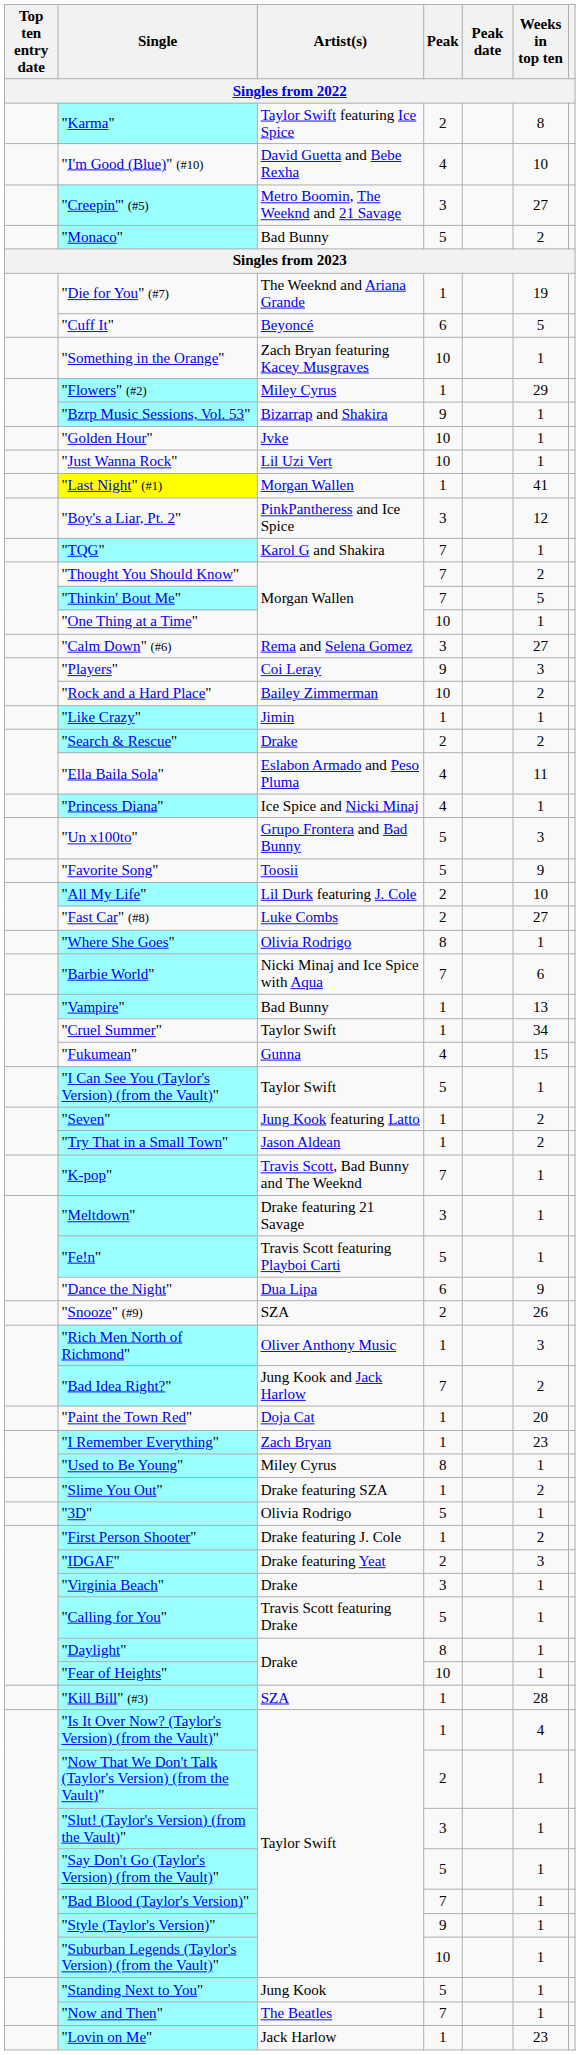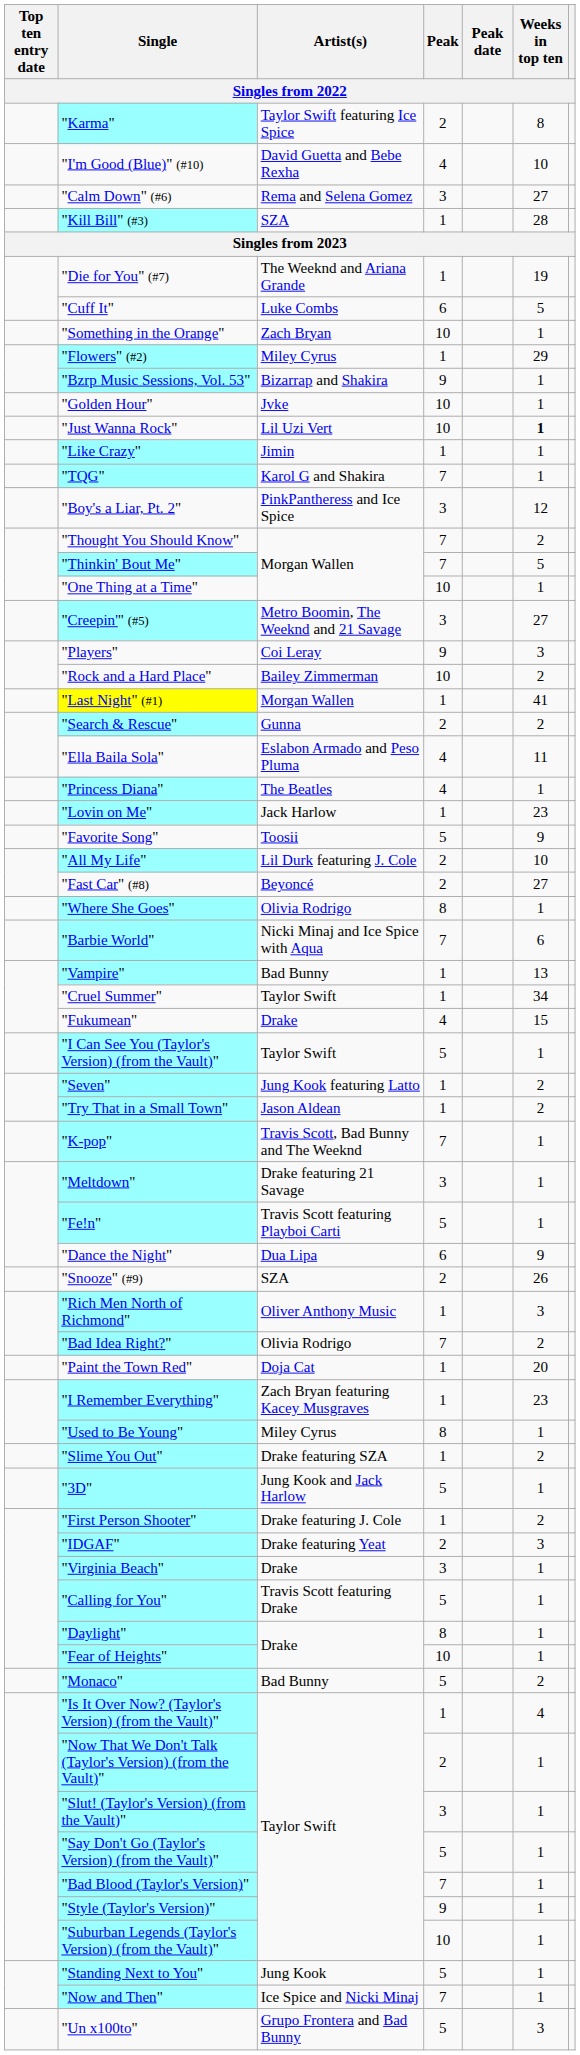 <table class="wikitable sortable">
 <tr>
 <th>Top ten<br>entry date</th>
 <th>Single</th>
 <th>Artist(s)</th>
 <th data-sort-type="number">Peak</th>
 <th>Peak date</th>
 <th data-sort-type="number">Weeks in<br>top ten</th>
 <th></th>
 </tr>
 <tr>
 <th colspan=7><a href='#'>Singles from 2022</a></th>
 </tr>
 <tr>
 <td></td>
 <td style= "background:#9ff;">"<a href='#'>Karma</a>" </td>
 <td><a href='#'>Taylor Swift</a> featuring <a href='#'>Ice Spice</a></td>
 <td style="text-align:center;">2</td>
 <td></td>
 <td style="text-align:center;">8</td>
 <td style="text-align:center;"></td>
 </tr>
 <tr>
 <td></td>
 <td>"<a href='#'>I'm Good (Blue)</a>" <small>(#10)</small></td>
 <td><a href='#'>David Guetta</a> and <a href='#'>Bebe Rexha</a></td>
 <td style="text-align:center;">4</td>
 <td></td>
 <td style="text-align:center;">10</td>
 <td style="text-align:center;"></td>
 </tr>
 <tr>
 <td></td>
-<td style= "background:#9ff;">"<a href='#'>Creepin'</a>"  <small>(#5)</small></td>
-<td><a href='#'>Metro Boomin</a>, <a href='#'>The Weeknd</a> and <a href='#'>21 Savage</a></td>
+<td>"<a href='#'>Calm Down</a>" <small>(#6)</small></td>
+<td><a href='#'>Rema</a> and <a href='#'>Selena Gomez</a></td>
 <td style="text-align:center;">3</td>
 <td></td>
 <td style="text-align:center;">27</td>
 <td style="text-align:center;"></td>
 </tr>
 <tr>
 <td></td>
-<td style= "background:#9ff;">"<a href='#'>Monaco</a>" </td>
-<td>Bad Bunny</td>
-<td style="text-align:center;">5</td>
+<td style= "background:#9ff;">"<a href='#'>Kill Bill</a>"  <small>(#3)</small></td>
+<td><a href='#'>SZA</a></td>
+<td style="text-align:center;">1</td>
 <td></td>
-<td style="text-align:center;">2</td>
+<td style="text-align:center;">28</td>
 <td style="text-align:center;"></td>
 </tr>
 <tr>
 <th colspan=7>Singles from 2023</th>
 </tr>
 <tr>
 <td rowspan="2"></td>
 <td>"<a href='#'>Die for You</a>" <small>(#7)</small></td>
 <td>The Weeknd and <a href='#'>Ariana Grande</a></td>
 <td style="text-align:center;">1</td>
 <td></td>
 <td style="text-align:center;">19</td>
 <td style="text-align:center;"></td>
 </tr>
 <tr>
 <td>"<a href='#'>Cuff It</a>"</td>
-<td><a href='#'>Beyoncé</a></td>
+<td><a href='#'>Luke Combs</a></td>
 <td style="text-align:center;">6</td>
 <td></td>
 <td style="text-align:center;">5</td>
 <td style="text-align:center;"></td>
 </tr>
 <tr>
 <td></td>
 <td>"<a href='#'>Something in the Orange</a>"</td>
-<td>Zach Bryan featuring <a href='#'>Kacey Musgraves</a></td>
+<td><a href='#'>Zach Bryan</a></td>
 <td style="text-align:center;">10</td>
 <td></td>
 <td style="text-align:center;">1</td>
 <td style="text-align:center;"></td>
 </tr>
 <tr>
 <td rowspan="2"></td>
 <td style= "background:#9ff;">"<a href='#'>Flowers</a>"  <small>(#2)</small></td>
 <td><a href='#'>Miley Cyrus</a></td>
 <td style="text-align:center;">1</td>
 <td></td>
 <td style="text-align:center;">29</td>
 <td style="text-align:center;"></td>
 </tr>
 <tr>
 <td style= "background:#9ff;">"<a href='#'>Bzrp Music Sessions, Vol. 53</a>" </td>
 <td><a href='#'>Bizarrap</a> and <a href='#'>Shakira</a></td>
 <td style="text-align:center;">9</td>
 <td></td>
 <td style="text-align:center;">1</td>
 <td style="text-align:center;"></td>
 </tr>
 <tr>
 <td></td>
 <td>"<a href='#'>Golden Hour</a>"</td>
 <td><a href='#'>Jvke</a></td>
 <td style="text-align:center;">10</td>
 <td></td>
 <td style="text-align:center;">1</td>
 <td style="text-align:center;"></td>
 </tr>
 <tr>
 <td></td>
 <td>"<a href='#'>Just Wanna Rock</a>"</td>
 <td><a href='#'>Lil Uzi Vert</a></td>
 <td style="text-align:center;">10</td>
 <td></td>
+<td style="text-align:center;"><strong>1</strong></td>
+<td style="text-align:center;"></td>
+</tr>
+<tr>
+<td></td>
+<td style= "background:#9ff;">"<a href='#'>Like Crazy</a>" </td>
+<td><a href='#'>Jimin</a></td>
+<td style="text-align:center;">1</td>
+<td></td>
 <td style="text-align:center;">1</td>
 <td style="text-align:center;"></td>
 </tr>
 <tr>
 <td></td>
-<td style= "background:#FFFF00;">"<a href='#'>Last Night</a>"  <small>(#1)</small></td>
-<td><a href='#'>Morgan Wallen</a></td>
+<td style= "background:#9ff;">"<a href='#'>TQG</a>" </td>
+<td><a href='#'>Karol G</a> and Shakira</td>
+<td style="text-align:center;">7</td>
+<td></td>
 <td style="text-align:center;">1</td>
-<td></td>
-<td style="text-align:center;">41</td>
 <td style="text-align:center;"></td>
 </tr>
 <tr>
 <td></td>
 <td>"<a href='#'>Boy's a Liar, Pt. 2</a>"</td>
 <td><a href='#'>PinkPantheress</a> and Ice Spice</td>
 <td style="text-align:center;">3</td>
 <td></td>
 <td style="text-align:center;">12</td>
-<td style="text-align:center;"></td>
-</tr>
-<tr>
-<td></td>
-<td style= "background:#9ff;">"<a href='#'>TQG</a>" </td>
-<td><a href='#'>Karol G</a> and Shakira</td>
-<td style="text-align:center;">7</td>
-<td></td>
-<td style="text-align:center;">1</td>
 <td style="text-align:center;"></td>
 </tr>
 <tr>
 <td rowspan="3"></td>
 <td>"<a href='#'>Thought You Should Know</a>"</td>
 <td rowspan="3">Morgan Wallen</td>
 <td style="text-align:center;">7</td>
 <td></td>
 <td style="text-align:center;">2</td>
 <td style="text-align:center;"></td>
 </tr>
 <tr>
 <td style= "background:#9ff;">"<a href='#'>Thinkin' Bout Me</a>" </td>
 <td style="text-align:center;">7</td>
 <td></td>
 <td style="text-align:center;">5</td>
 <td style="text-align:center;"></td>
 </tr>
 <tr>
 <td>"<a href='#'>One Thing at a Time</a>"</td>
 <td style="text-align:center;">10</td>
 <td></td>
 <td style="text-align:center;">1</td>
 <td style="text-align:center;"></td>
 </tr>
 <tr>
 <td></td>
-<td>"<a href='#'>Calm Down</a>" <small>(#6)</small></td>
-<td><a href='#'>Rema</a> and <a href='#'>Selena Gomez</a></td>
+<td style= "background:#9ff;">"<a href='#'>Creepin'</a>"  <small>(#5)</small></td>
+<td><a href='#'>Metro Boomin</a>, <a href='#'>The Weeknd</a> and <a href='#'>21 Savage</a></td>
 <td style="text-align:center;">3</td>
 <td></td>
 <td style="text-align:center;">27</td>
 <td style="text-align:center;"></td>
 </tr>
 <tr>
 <td rowspan="2"></td>
 <td>"<a href='#'>Players</a>"</td>
 <td><a href='#'>Coi Leray</a></td>
 <td style="text-align:center;">9</td>
 <td></td>
 <td style="text-align:center;">3</td>
 <td style="text-align:center;"></td>
 </tr>
 <tr>
 <td>"<a href='#'>Rock and a Hard Place</a>"</td>
 <td><a href='#'>Bailey Zimmerman</a></td>
 <td style="text-align:center;">10</td>
 <td></td>
 <td style="text-align:center;">2</td>
 <td style="text-align:center;"></td>
 </tr>
 <tr>
 <td></td>
-<td style= "background:#9ff;">"<a href='#'>Like Crazy</a>" </td>
-<td><a href='#'>Jimin</a></td>
+<td style= "background:#FFFF00;">"<a href='#'>Last Night</a>"  <small>(#1)</small></td>
+<td><a href='#'>Morgan Wallen</a></td>
 <td style="text-align:center;">1</td>
 <td></td>
-<td style="text-align:center;">1</td>
+<td style="text-align:center;">41</td>
 <td style="text-align:center;"></td>
 </tr>
 <tr>
 <td rowspan="2"></td>
 <td style= "background:#9ff;">"<a href='#'>Search & Rescue</a>" </td>
-<td><a href='#'>Drake</a></td>
+<td><a href='#'>Gunna</a></td>
 <td style="text-align:center;">2</td>
 <td></td>
 <td style="text-align:center;">2</td>
 <td style="text-align:center;"></td>
 </tr>
 <tr>
 <td>"<a href='#'>Ella Baila Sola</a>"</td>
 <td><a href='#'>Eslabon Armado</a> and <a href='#'>Peso Pluma</a></td>
 <td style="text-align:center;">4</td>
 <td></td>
 <td style="text-align:center;">11</td>
 <td style="text-align:center;"></td>
 </tr>
 <tr>
 <td></td>
 <td style= "background:#9ff;">"<a href='#'>Princess Diana</a>" </td>
-<td>Ice Spice and <a href='#'>Nicki Minaj</a></td>
+<td><a href='#'>The Beatles</a></td>
 <td style="text-align:center;">4</td>
 <td></td>
 <td style="text-align:center;">1</td>
 <td style="text-align:center;"></td>
 </tr>
 <tr>
 <td></td>
-<td>"<a href='#'>Un x100to</a>"</td>
-<td><a href='#'>Grupo Frontera</a> and <a href='#'>Bad Bunny</a></td>
-<td style="text-align:center;">5</td>
+<td style= "background:#9ff;">"<a href='#'>Lovin on Me</a>" </td>
+<td>Jack Harlow</td>
+<td style="text-align:center;">1</td>
 <td></td>
-<td style="text-align:center;">3</td>
+<td style="text-align:center;">23</td>
 <td style="text-align:center;"></td>
 </tr>
 <tr>
 <td></td>
 <td>"<a href='#'>Favorite Song</a>"</td>
 <td><a href='#'>Toosii</a></td>
 <td style="text-align:center;">5</td>
 <td></td>
 <td style="text-align:center;">9</td>
 <td style="text-align:center;"></td>
 </tr>
 <tr>
 <td rowspan="2"></td>
 <td style= "background:#9ff;">"<a href='#'>All My Life</a>" </td>
 <td><a href='#'>Lil Durk</a> featuring <a href='#'>J. Cole</a></td>
 <td style="text-align:center;">2</td>
 <td></td>
 <td style="text-align:center;">10</td>
 <td style="text-align:center;"></td>
 </tr>
 <tr>
 <td>"<a href='#'>Fast Car</a>" <small>(#8)</small></td>
-<td><a href='#'>Luke Combs</a></td>
+<td><a href='#'>Beyoncé</a></td>
 <td style="text-align:center;">2</td>
 <td></td>
 <td style="text-align:center;">27</td>
 <td style="text-align:center;"></td>
 </tr>
 <tr>
 <td></td>
 <td style= "background:#9ff;">"<a href='#'>Where She Goes</a>" </td>
 <td><a href='#'>Olivia Rodrigo</a></td>
 <td style="text-align:center;">8</td>
 <td></td>
 <td style="text-align:center;">1</td>
 <td style="text-align:center;"></td>
 </tr>
 <tr>
 <td></td>
 <td style= "background:#9ff;">"<a href='#'>Barbie World</a>" </td>
 <td>Nicki Minaj and Ice Spice with <a href='#'>Aqua</a></td>
 <td style="text-align:center;">7</td>
 <td></td>
 <td style="text-align:center;">6</td>
 <td style="text-align:center;"></td>
 </tr>
 <tr>
 <td rowspan="3"></td>
 <td style= "background:#9ff;">"<a href='#'>Vampire</a>" </td>
 <td>Bad Bunny</td>
 <td style="text-align:center;">1</td>
 <td></td>
 <td style="text-align:center;">13</td>
 <td style="text-align:center;"></td>
 </tr>
 <tr>
 <td>"<a href='#'>Cruel Summer</a>"</td>
 <td>Taylor Swift</td>
 <td style="text-align:center;">1</td>
 <td></td>
 <td style="text-align:center;">34</td>
 <td style="text-align:center;"></td>
 </tr>
 <tr>
 <td>"<a href='#'>Fukumean</a>"</td>
-<td><a href='#'>Gunna</a></td>
+<td><a href='#'>Drake</a></td>
 <td style="text-align:center;">4</td>
 <td></td>
 <td style="text-align:center;">15</td>
 <td style="text-align:center;"></td>
 </tr>
 <tr>
 <td></td>
 <td style= "background:#9ff;">"<a href='#'>I Can See You (Taylor's Version) (from the Vault)</a>" </td>
 <td>Taylor Swift</td>
 <td style="text-align:center;">5</td>
 <td></td>
 <td style="text-align:center;">1</td>
 <td style="text-align:center;"></td>
 </tr>
 <tr>
 <td rowspan="2"></td>
 <td style= "background:#9ff;">"<a href='#'>Seven</a>" </td>
 <td><a href='#'>Jung Kook</a> featuring <a href='#'>Latto</a></td>
 <td style="text-align:center;">1</td>
 <td></td>
 <td style="text-align:center;">2</td>
 <td style="text-align:center;"></td>
 </tr>
 <tr>
 <td style= "background:#9ff;">"<a href='#'>Try That in a Small Town</a>" </td>
 <td><a href='#'>Jason Aldean</a></td>
 <td style="text-align:center;">1</td>
 <td></td>
 <td style="text-align:center;">2</td>
 <td style="text-align:center;"></td>
 </tr>
 <tr>
 <td></td>
 <td style= "background:#9ff;">"<a href='#'>K-pop</a>" </td>
 <td><a href='#'>Travis Scott</a>, Bad Bunny and The Weeknd</td>
 <td style="text-align:center;">7</td>
 <td></td>
 <td style="text-align:center;">1</td>
 <td style="text-align:center;"></td>
 </tr>
 <tr>
 <td rowspan="3"></td>
 <td style= "background:#9ff;">"<a href='#'>Meltdown</a>" </td>
 <td>Drake featuring 21 Savage</td>
 <td style="text-align:center;">3</td>
 <td></td>
 <td style="text-align:center;">1</td>
 <td style="text-align:center;"></td>
 </tr>
 <tr>
 <td style= "background:#9ff;">"<a href='#'>Fe!n</a>" </td>
 <td>Travis Scott featuring <a href='#'>Playboi Carti</a></td>
 <td style="text-align:center;">5</td>
 <td></td>
 <td style="text-align:center;">1</td>
 <td style="text-align:center;"></td>
 </tr>
 <tr>
 <td>"<a href='#'>Dance the Night</a>"</td>
 <td><a href='#'>Dua Lipa</a></td>
 <td style="text-align:center;">6</td>
 <td></td>
 <td style="text-align:center;">9</td>
 <td style="text-align:center;"></td>
 </tr>
 <tr>
 <td></td>
 <td>"<a href='#'>Snooze</a>" <small>(#9)</small></td>
 <td>SZA</td>
 <td style="text-align:center;">2</td>
 <td></td>
 <td style="text-align:center;">26</td>
 <td style="text-align:center;"></td>
 </tr>
 <tr>
 <td rowspan="2"></td>
 <td style= "background:#9ff;">"<a href='#'>Rich Men North of Richmond</a>" </td>
 <td><a href='#'>Oliver Anthony Music</a></td>
 <td style="text-align:center;">1</td>
 <td></td>
 <td style="text-align:center;">3</td>
 <td style="text-align:center;"></td>
 </tr>
 <tr>
 <td style= "background:#9ff;">"<a href='#'>Bad Idea Right?</a>" </td>
-<td>Jung Kook and <a href='#'>Jack Harlow</a></td>
+<td>Olivia Rodrigo</td>
 <td style="text-align:center;">7</td>
 <td></td>
 <td style="text-align:center;">2</td>
 <td style="text-align:center;"></td>
 </tr>
 <tr>
 <td></td>
 <td>"<a href='#'>Paint the Town Red</a>"</td>
 <td><a href='#'>Doja Cat</a></td>
 <td style="text-align:center;">1</td>
 <td></td>
 <td style="text-align:center;">20</td>
 <td style="text-align:center;"></td>
 </tr>
 <tr>
 <td rowspan="2"></td>
 <td style= "background:#9ff;">"<a href='#'>I Remember Everything</a>" </td>
-<td><a href='#'>Zach Bryan</a></td>
+<td>Zach Bryan featuring <a href='#'>Kacey Musgraves</a></td>
 <td style="text-align:center;">1</td>
 <td></td>
 <td style="text-align:center;">23</td>
 <td style="text-align:center;"></td>
 </tr>
 <tr>
 <td style= "background:#9ff;">"<a href='#'>Used to Be Young</a>" </td>
 <td>Miley Cyrus</td>
 <td style="text-align:center;">8</td>
 <td></td>
 <td style="text-align:center;">1</td>
 <td style="text-align:center;"></td>
 </tr>
 <tr>
 <td></td>
 <td style= "background:#9ff;">"<a href='#'>Slime You Out</a>" </td>
 <td>Drake featuring SZA</td>
 <td style="text-align:center;">1</td>
 <td></td>
 <td style="text-align:center;">2</td>
 <td style="text-align:center;"></td>
 </tr>
 <tr>
 <td></td>
 <td style= "background:#9ff;">"<a href='#'>3D</a>" </td>
-<td>Olivia Rodrigo</td>
+<td>Jung Kook and <a href='#'>Jack Harlow</a></td>
 <td style="text-align:center;">5</td>
 <td></td>
 <td style="text-align:center;">1</td>
 <td style="text-align:center;"></td>
 </tr>
 <tr>
 <td rowspan="6"></td>
 <td style= "background:#9ff;">"<a href='#'>First Person Shooter</a>" </td>
 <td>Drake featuring J. Cole</td>
 <td style="text-align:center;">1</td>
 <td></td>
 <td style="text-align:center;">2</td>
 <td style="text-align:center;"></td>
 </tr>
 <tr>
 <td style= "background:#9ff;">"<a href='#'>IDGAF</a>" </td>
 <td>Drake featuring <a href='#'>Yeat</a></td>
 <td style="text-align:center;">2</td>
 <td></td>
 <td style="text-align:center;">3</td>
 <td style="text-align:center;"></td>
 </tr>
 <tr>
 <td style= "background:#9ff;">"<a href='#'>Virginia Beach</a>" </td>
 <td>Drake</td>
 <td style="text-align:center;">3</td>
 <td></td>
 <td style="text-align:center;">1</td>
 <td style="text-align:center;"></td>
 </tr>
 <tr>
 <td style= "background:#9ff;">"<a href='#'>Calling for You</a>" </td>
 <td>Travis Scott featuring Drake</td>
 <td style="text-align:center;">5</td>
 <td></td>
 <td style="text-align:center;">1</td>
 <td style="text-align:center;"></td>
 </tr>
 <tr>
 <td style= "background:#9ff;">"<a href='#'>Daylight</a>" </td>
 <td rowspan="2">Drake</td>
 <td style="text-align:center;">8</td>
 <td></td>
 <td style="text-align:center;">1</td>
 <td style="text-align:center;"></td>
 </tr>
 <tr>
 <td style= "background:#9ff;">"<a href='#'>Fear of Heights</a>" </td>
 <td style="text-align:center;">10</td>
 <td></td>
 <td style="text-align:center;">1</td>
 <td style="text-align:center;"></td>
 </tr>
 <tr>
 <td></td>
-<td style= "background:#9ff;">"<a href='#'>Kill Bill</a>"  <small>(#3)</small></td>
-<td><a href='#'>SZA</a></td>
-<td style="text-align:center;">1</td>
+<td style= "background:#9ff;">"<a href='#'>Monaco</a>" </td>
+<td>Bad Bunny</td>
+<td style="text-align:center;">5</td>
 <td></td>
-<td style="text-align:center;">28</td>
+<td style="text-align:center;">2</td>
 <td style="text-align:center;"></td>
 </tr>
 <tr>
 <td rowspan="7"></td>
 <td style= "background:#9ff;">"<a href='#'>Is It Over Now? (Taylor's Version) (from the Vault)</a>" </td>
 <td rowspan="7">Taylor Swift</td>
 <td style="text-align:center;">1</td>
 <td></td>
 <td style="text-align:center;">4</td>
 <td style="text-align:center;"></td>
 </tr>
 <tr>
 <td style= "background:#9ff;">"<a href='#'>Now That We Don't Talk (Taylor's Version) (from the Vault)</a>" </td>
 <td style="text-align:center;">2</td>
 <td></td>
 <td style="text-align:center;">1</td>
 <td style="text-align:center;"></td>
 </tr>
 <tr>
 <td style= "background:#9ff;">"<a href='#'>Slut! (Taylor's Version) (from the Vault)</a>" </td>
 <td style="text-align:center;">3</td>
 <td></td>
 <td style="text-align:center;">1</td>
 <td style="text-align:center;"></td>
 </tr>
 <tr>
 <td style= "background:#9ff;">"<a href='#'>Say Don't Go (Taylor's Version) (from the Vault)</a>" </td>
 <td style="text-align:center;">5</td>
 <td></td>
 <td style="text-align:center;">1</td>
 <td style="text-align:center;"></td>
 </tr>
 <tr>
 <td style= "background:#9ff;">"<a href='#'>Bad Blood (Taylor's Version)</a>" </td>
 <td style="text-align:center;">7</td>
 <td></td>
 <td style="text-align:center;">1</td>
 <td style="text-align:center;"></td>
 </tr>
 <tr>
 <td style= "background:#9ff;">"<a href='#'>Style (Taylor's Version)</a>" </td>
 <td style="text-align:center;">9</td>
 <td></td>
 <td style="text-align:center;">1</td>
 <td style="text-align:center;"></td>
 </tr>
 <tr>
 <td style= "background:#9ff;">"<a href='#'>Suburban Legends (Taylor's Version) (from the Vault)</a>" </td>
 <td style="text-align:center;">10</td>
 <td></td>
 <td style="text-align:center;">1</td>
 <td style="text-align:center;"></td>
 </tr>
 <tr>
 <td rowspan="2"></td>
 <td style= "background:#9ff;">"<a href='#'>Standing Next to You</a>" </td>
 <td>Jung Kook</td>
 <td style="text-align:center;">5</td>
 <td></td>
 <td style="text-align:center;">1</td>
 <td style="text-align:center;"></td>
 </tr>
 <tr>
 <td style= "background:#9ff;">"<a href='#'>Now and Then</a>" </td>
-<td><a href='#'>The Beatles</a></td>
+<td>Ice Spice and <a href='#'>Nicki Minaj</a></td>
 <td style="text-align:center;">7</td>
 <td></td>
 <td style="text-align:center;">1</td>
 <td style="text-align:center;"></td>
 </tr>
 <tr>
 <td></td>
-<td style= "background:#9ff;">"<a href='#'>Lovin on Me</a>" </td>
-<td>Jack Harlow</td>
-<td style="text-align:center;">1</td>
+<td>"<a href='#'>Un x100to</a>"</td>
+<td><a href='#'>Grupo Frontera</a> and <a href='#'>Bad Bunny</a></td>
+<td style="text-align:center;">5</td>
 <td></td>
-<td style="text-align:center;">23</td>
+<td style="text-align:center;">3</td>
 <td style="text-align:center;"></td>
 </tr>
 </table>
